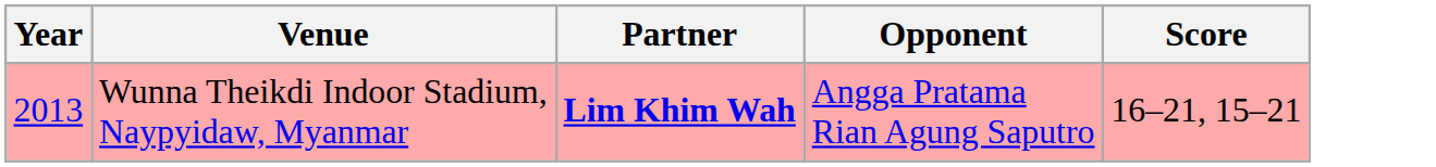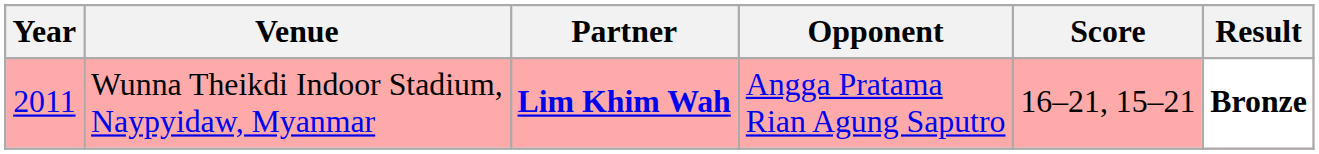 <table class="sortable wikitable" style="font-size: 90%;">
 <tr>
 <th>Year</th>
 <th>Venue</th>
 <th>Partner</th>
 <th>Opponent</th>
 <th>Score</th>
+<th>Result</th>
 </tr>
 <tr style="background:#FFAAAA">
-<td align="center"><a href='#'>2013</a></td>
+<td align="center"><a href='#'>2011</a></td>
 <td align="left">Wunna Theikdi Indoor Stadium,<br><a href='#'>Naypyidaw, Myanmar</a></td>
 <td align="left"><strong> <a href='#'>Lim Khim Wah</a></strong></td>
 <td align="left"> <a href='#'>Angga Pratama</a> <br>  <a href='#'>Rian Agung Saputro</a></td>
 <td align="left">16–21, 15–21</td>
+<td style="text-align:left; background:white"> <strong>Bronze</strong></td>
 </tr>
 </table>
